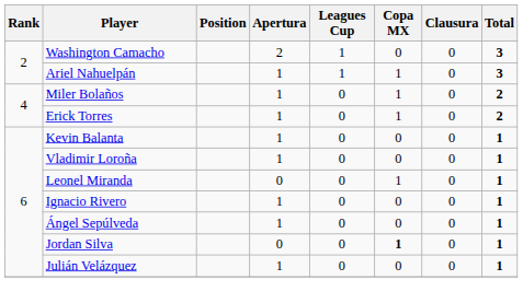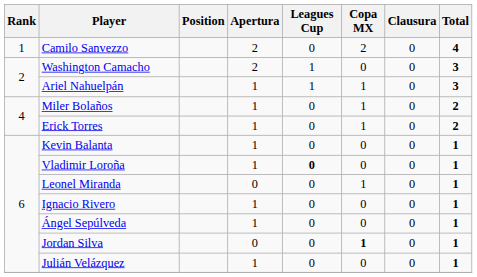 <table class="wikitable">
 <tr>
 <th>Rank</th>
 <th style="width:175px;">Player</th>
 <th>Position</th>
 <th>Apertura</th>
 <th>Leagues Cup</th>
 <th>Copa MX</th>
 <th>Clausura</th>
 <th>Total</th>
+</tr>
+<tr>
+<td align=center>1</td>
+<td> <a href='#'>Camilo Sanvezzo</a></td>
+<td align=center></td>
+<td align=center>2</td>
+<td align=center>0</td>
+<td align=center>2</td>
+<td align=center>0</td>
+<td align=center><strong>4</strong></td>
 </tr>
 <tr>
 <td align=center rowspan=2>2</td>
 <td> <a href='#'>Washington Camacho</a></td>
 <td align=center></td>
 <td align=center>2</td>
 <td align=center>1</td>
 <td align=center>0</td>
 <td align=center>0</td>
 <td align=center><strong>3</strong></td>
 </tr>
 <tr>
 <td> <a href='#'>Ariel Nahuelpán</a></td>
 <td align=center></td>
 <td align=center>1</td>
 <td align=center>1</td>
 <td align=center>1</td>
 <td align=center>0</td>
 <td align=center><strong>3</strong></td>
 </tr>
 <tr>
 <td align=center rowspan=2>4</td>
 <td> <a href='#'>Miler Bolaños</a></td>
 <td align=center></td>
 <td align=center>1</td>
 <td align=center>0</td>
 <td align=center>1</td>
 <td align=center>0</td>
 <td align=center><strong>2</strong></td>
 </tr>
 <tr>
 <td> <a href='#'>Erick Torres</a></td>
 <td align=center></td>
 <td align=center>1</td>
 <td align=center>0</td>
 <td align=center>1</td>
 <td align=center>0</td>
 <td align=center><strong>2</strong></td>
 </tr>
 <tr>
 <td align=center rowspan=7>6</td>
 <td> <a href='#'>Kevin Balanta</a></td>
 <td align=center></td>
 <td align=center>1</td>
 <td align=center>0</td>
 <td align=center>0</td>
 <td align=center>0</td>
 <td align=center><strong>1</strong></td>
 </tr>
 <tr>
 <td> <a href='#'>Vladimir Loroña</a></td>
 <td align=center></td>
 <td align=center>1</td>
-<td align=center>0</td>
+<td align=center><strong>0</strong></td>
 <td align=center>0</td>
 <td align=center>0</td>
 <td align=center><strong>1</strong></td>
 </tr>
 <tr>
 <td> <a href='#'>Leonel Miranda</a></td>
 <td align=center></td>
 <td align=center>0</td>
 <td align=center>0</td>
 <td align=center>1</td>
 <td align=center>0</td>
 <td align=center><strong>1</strong></td>
 </tr>
 <tr>
 <td> <a href='#'>Ignacio Rivero</a></td>
 <td align=center></td>
 <td align=center>1</td>
 <td align=center>0</td>
 <td align=center>0</td>
 <td align=center>0</td>
 <td align=center><strong>1</strong></td>
 </tr>
 <tr>
 <td> <a href='#'>Ángel Sepúlveda</a></td>
 <td align=center></td>
 <td align=center>1</td>
 <td align=center>0</td>
 <td align=center>0</td>
 <td align=center>0</td>
 <td align=center><strong>1</strong></td>
 </tr>
 <tr>
 <td> <a href='#'>Jordan Silva</a></td>
 <td align=center></td>
 <td align=center>0</td>
 <td align=center>0</td>
 <td align=center><strong>1</strong></td>
 <td align=center>0</td>
 <td align=center><strong>1</strong></td>
 </tr>
 <tr>
 <td> <a href='#'>Julián Velázquez</a></td>
 <td align=center></td>
 <td align=center>1</td>
 <td align=center>0</td>
 <td align=center>0</td>
 <td align=center>0</td>
 <td align=center><strong>1</strong></td>
 </tr>
 <tr>
 </tr>
 </table>
